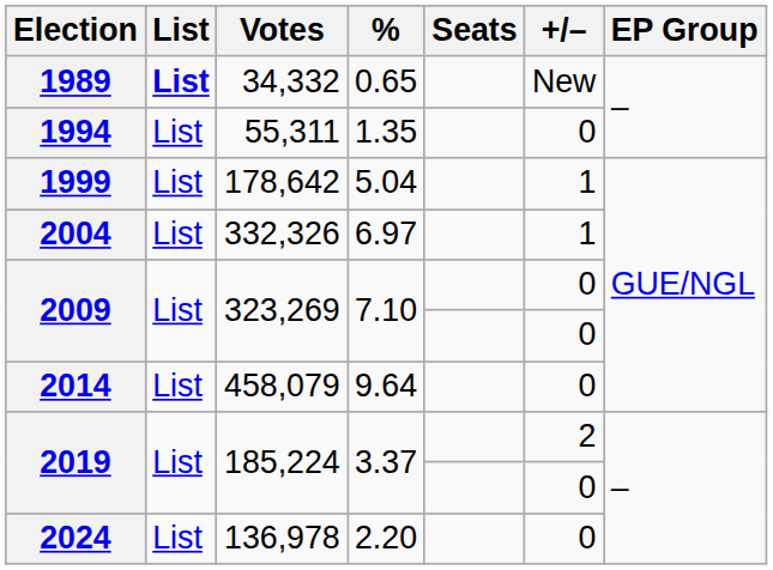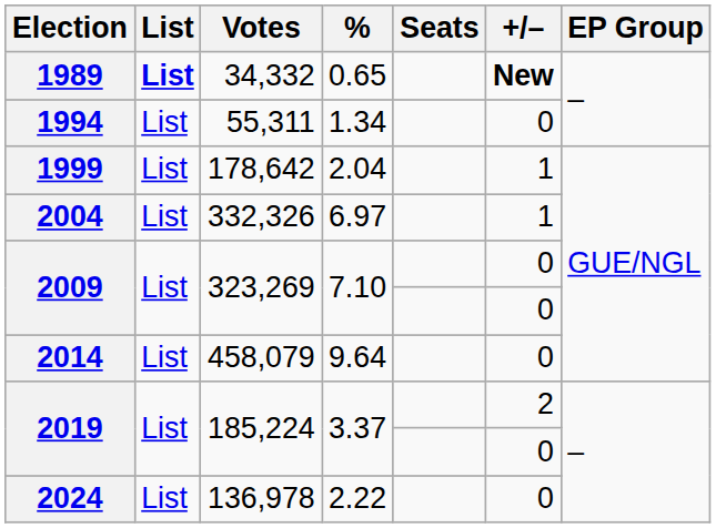 <table class="wikitable" style="text-align: right;">
 <tr>
 <th>Election</th>
 <th>List</th>
 <th>Votes</th>
 <th>%</th>
 <th>Seats</th>
 <th>+/–</th>
 <th>EP Group</th>
 </tr>
 <tr>
 <th><a href='#'>1989</a></th>
 <td style="text-align: left;"><strong><a href='#'>List</a></strong></td>
 <td>34,332</td>
 <td>0.65</td>
 <td></td>
-<td>New</td>
+<td><strong>New</strong></td>
 <td style="text-align: left;" rowspan="2">–</td>
 </tr>
 <tr>
 <th><a href='#'>1994</a></th>
 <td style="text-align: left;"><a href='#'>List</a></td>
 <td>55,311</td>
-<td>1.35</td>
+<td>1.34</td>
 <td></td>
 <td> 0</td>
 </tr>
 <tr>
 <th><a href='#'>1999</a></th>
 <td style="text-align: left;"><a href='#'>List</a></td>
 <td>178,642</td>
-<td>5.04</td>
+<td>2.04</td>
 <td></td>
 <td> 1</td>
 <td style="text-align: left;"  rowspan="5"><a href='#'>GUE/NGL</a></td>
 </tr>
 <tr>
 <th><a href='#'>2004</a></th>
 <td style="text-align: left;"><a href='#'>List</a></td>
 <td>332,326</td>
 <td>6.97</td>
 <td></td>
 <td> 1</td>
 </tr>
 <tr>
 <th rowspan="2"><a href='#'>2009</a></th>
 <td style="text-align: left;"  rowspan="2"><a href='#'>List</a></td>
 <td rowspan="2">323,269</td>
 <td rowspan="2">7.10</td>
 <td></td>
 <td> 0</td>
 </tr>
 <tr>
 <td></td>
 <td> 0</td>
 </tr>
 <tr>
 <th><a href='#'>2014</a></th>
 <td style="text-align: left;"><a href='#'>List</a></td>
 <td>458,079</td>
 <td>9.64</td>
 <td></td>
 <td> 0</td>
 </tr>
 <tr>
 <th rowspan="2"><a href='#'>2019</a></th>
 <td style="text-align: left;" rowspan="2"><a href='#'>List</a></td>
 <td rowspan="2">185,224</td>
 <td rowspan="2">3.37</td>
 <td></td>
 <td> 2</td>
 <td style="text-align: left;" rowspan="3">–</td>
 </tr>
 <tr>
 <td></td>
 <td> 0</td>
 </tr>
 <tr>
 <th><a href='#'>2024</a></th>
 <td style="text-align: left;"><a href='#'>List</a></td>
 <td>136,978</td>
-<td>2.20</td>
+<td>2.22</td>
 <td></td>
 <td> 0</td>
 </tr>
 </table>
